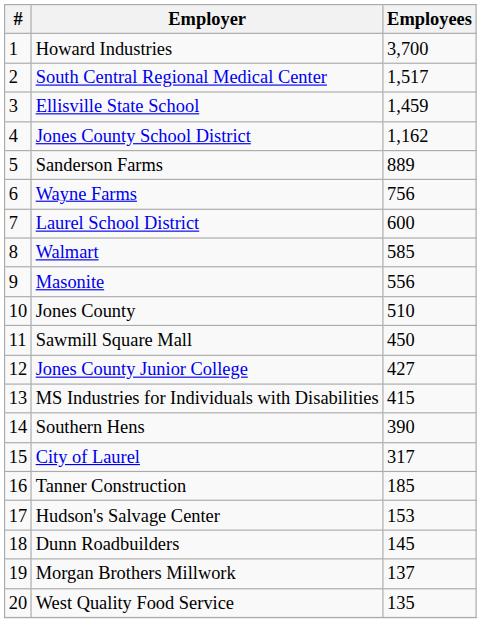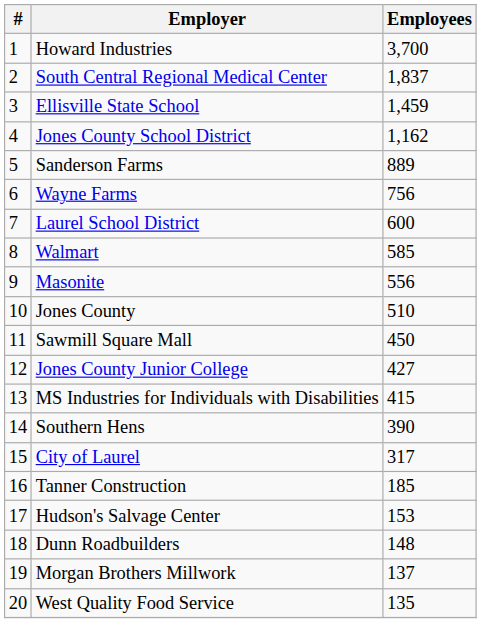 <table class="wikitable">
 <tr>
 <th>#</th>
 <th>Employer</th>
 <th>Employees</th>
 </tr>
 <tr>
 <td>1</td>
 <td>Howard Industries</td>
 <td>3,700</td>
 </tr>
 <tr>
 <td>2</td>
 <td><a href='#'>South Central Regional Medical Center</a></td>
-<td>1,517</td>
+<td>1,837</td>
 </tr>
 <tr>
 <td>3</td>
 <td><a href='#'>Ellisville State School</a></td>
 <td>1,459</td>
 </tr>
 <tr>
 <td>4</td>
 <td><a href='#'>Jones County School District</a></td>
 <td>1,162</td>
 </tr>
 <tr>
 <td>5</td>
 <td>Sanderson Farms</td>
 <td>889</td>
 </tr>
 <tr>
 <td>6</td>
 <td><a href='#'>Wayne Farms</a></td>
 <td>756</td>
 </tr>
 <tr>
 <td>7</td>
 <td><a href='#'>Laurel School District</a></td>
 <td>600</td>
 </tr>
 <tr>
 <td>8</td>
 <td><a href='#'>Walmart</a></td>
 <td>585</td>
 </tr>
 <tr>
 <td>9</td>
 <td><a href='#'>Masonite</a></td>
 <td>556</td>
 </tr>
 <tr>
 <td>10</td>
 <td>Jones County</td>
 <td>510</td>
 </tr>
 <tr>
 <td>11</td>
 <td>Sawmill Square Mall</td>
 <td>450</td>
 </tr>
 <tr>
 <td>12</td>
 <td><a href='#'>Jones County Junior College</a></td>
 <td>427</td>
 </tr>
 <tr>
 <td>13</td>
 <td>MS Industries for Individuals with Disabilities</td>
 <td>415</td>
 </tr>
 <tr>
 <td>14</td>
 <td>Southern Hens</td>
 <td>390</td>
 </tr>
 <tr>
 <td>15</td>
 <td><a href='#'>City of Laurel</a></td>
 <td>317</td>
 </tr>
 <tr>
 <td>16</td>
 <td>Tanner Construction</td>
 <td>185</td>
 </tr>
 <tr>
 <td>17</td>
 <td>Hudson's Salvage Center</td>
 <td>153</td>
 </tr>
 <tr>
 <td>18</td>
 <td>Dunn Roadbuilders</td>
-<td>145</td>
+<td>148</td>
 </tr>
 <tr>
 <td>19</td>
 <td>Morgan Brothers Millwork</td>
 <td>137</td>
 </tr>
 <tr>
 <td>20</td>
 <td>West Quality Food Service</td>
 <td>135</td>
 </tr>
 <tr>
 </tr>
 </table>
